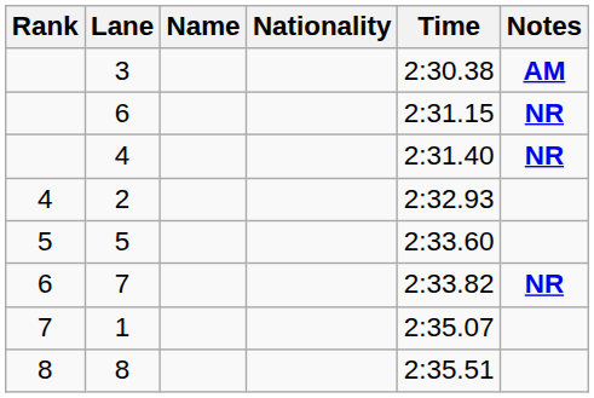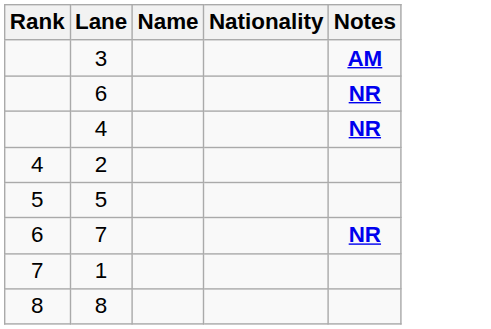 <table class="wikitable sortable" style="text-align:center">
 <tr>
 <th>Rank</th>
 <th>Lane</th>
 <th>Name</th>
 <th>Nationality</th>
-<th>Time</th>
 <th>Notes</th>
 </tr>
 <tr>
 <td></td>
 <td>3</td>
 <td align="left"></td>
 <td align="left"></td>
-<td>2:30.38</td>
 <td><strong><a href='#'>AM</a></strong></td>
 </tr>
 <tr>
 <td></td>
 <td>6</td>
 <td align="left"></td>
 <td align="left"></td>
-<td>2:31.15</td>
 <td><strong><a href='#'>NR</a></strong></td>
 </tr>
 <tr>
 <td></td>
 <td>4</td>
 <td align="left"></td>
 <td align="left"></td>
-<td>2:31.40</td>
 <td><strong><a href='#'>NR</a></strong></td>
 </tr>
 <tr>
 <td>4</td>
 <td>2</td>
 <td align="left"></td>
 <td align="left"></td>
-<td>2:32.93</td>
 <td></td>
 </tr>
 <tr>
 <td>5</td>
 <td>5</td>
 <td align="left"></td>
 <td align="left"></td>
-<td>2:33.60</td>
 <td></td>
 </tr>
 <tr>
 <td>6</td>
 <td>7</td>
 <td align="left"></td>
 <td align="left"></td>
-<td>2:33.82</td>
 <td><strong><a href='#'>NR</a></strong></td>
 </tr>
 <tr>
 <td>7</td>
 <td>1</td>
 <td align="left"></td>
 <td align="left"></td>
-<td>2:35.07</td>
 <td></td>
 </tr>
 <tr>
 <td>8</td>
 <td>8</td>
 <td align="left"></td>
 <td align="left"></td>
-<td>2:35.51</td>
 <td></td>
 </tr>
 </table>
